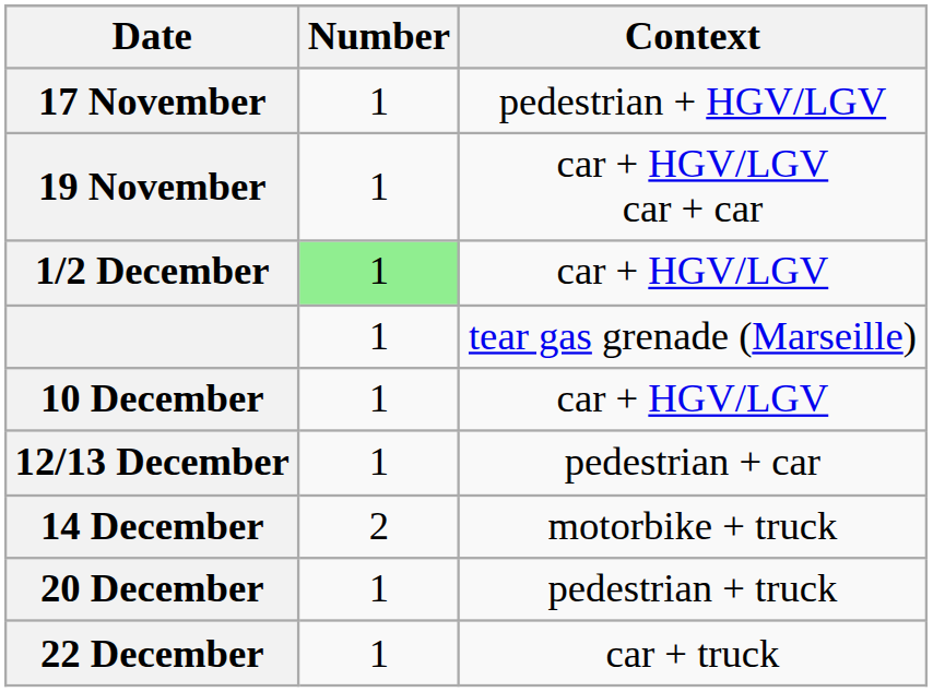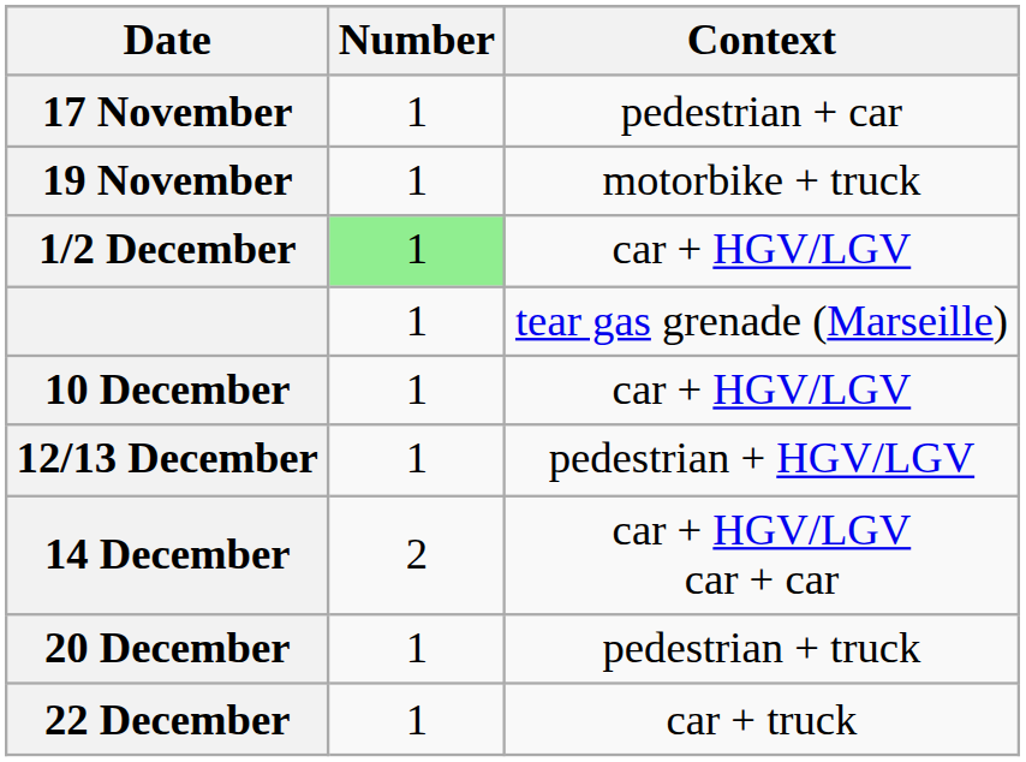 <table class="wikitable plainrowheaders" style="text-align: center;">
 <tr>
 </tr>
 <tr>
 <th scope="col">Date</th>
 <th scope="col">Number</th>
 <th scope="col">Context</th>
 </tr>
 <tr>
 <th scope="row">17 November</th>
 <td>1</td>
-<td>pedestrian + <a href='#'>HGV/LGV</a></td>
+<td>pedestrian + car</td>
 </tr>
 <tr>
 <th scope="row">19 November</th>
 <td>1</td>
-<td>car + <a href='#'>HGV/LGV</a><br>car + car</td>
+<td>motorbike + truck</td>
 </tr>
 <tr>
 <th scope="row">1/2 December</th>
 <td style="background: lightgreen;">1</td>
 <td>car + <a href='#'>HGV/LGV</a></td>
 </tr>
 <tr>
 <th scope="row"></th>
 <td>1</td>
 <td><a href='#'>tear gas</a> grenade (<a href='#'>Marseille</a>)</td>
 </tr>
 <tr>
 <th scope="row">10 December</th>
 <td>1</td>
 <td>car + <a href='#'>HGV/LGV</a></td>
 </tr>
 <tr>
 <th scope="row">12/13 December</th>
 <td>1</td>
-<td>pedestrian + car</td>
+<td>pedestrian + <a href='#'>HGV/LGV</a></td>
 </tr>
 <tr>
 <th scope="row">14 December</th>
 <td>2</td>
-<td>motorbike + truck</td>
+<td>car + <a href='#'>HGV/LGV</a><br>car + car</td>
 </tr>
 <tr>
 <th scope="row">20 December</th>
 <td>1</td>
 <td>pedestrian + truck</td>
 </tr>
 <tr>
 <th scope="row">22 December</th>
 <td>1</td>
 <td>car + truck</td>
 </tr>
 </table>
